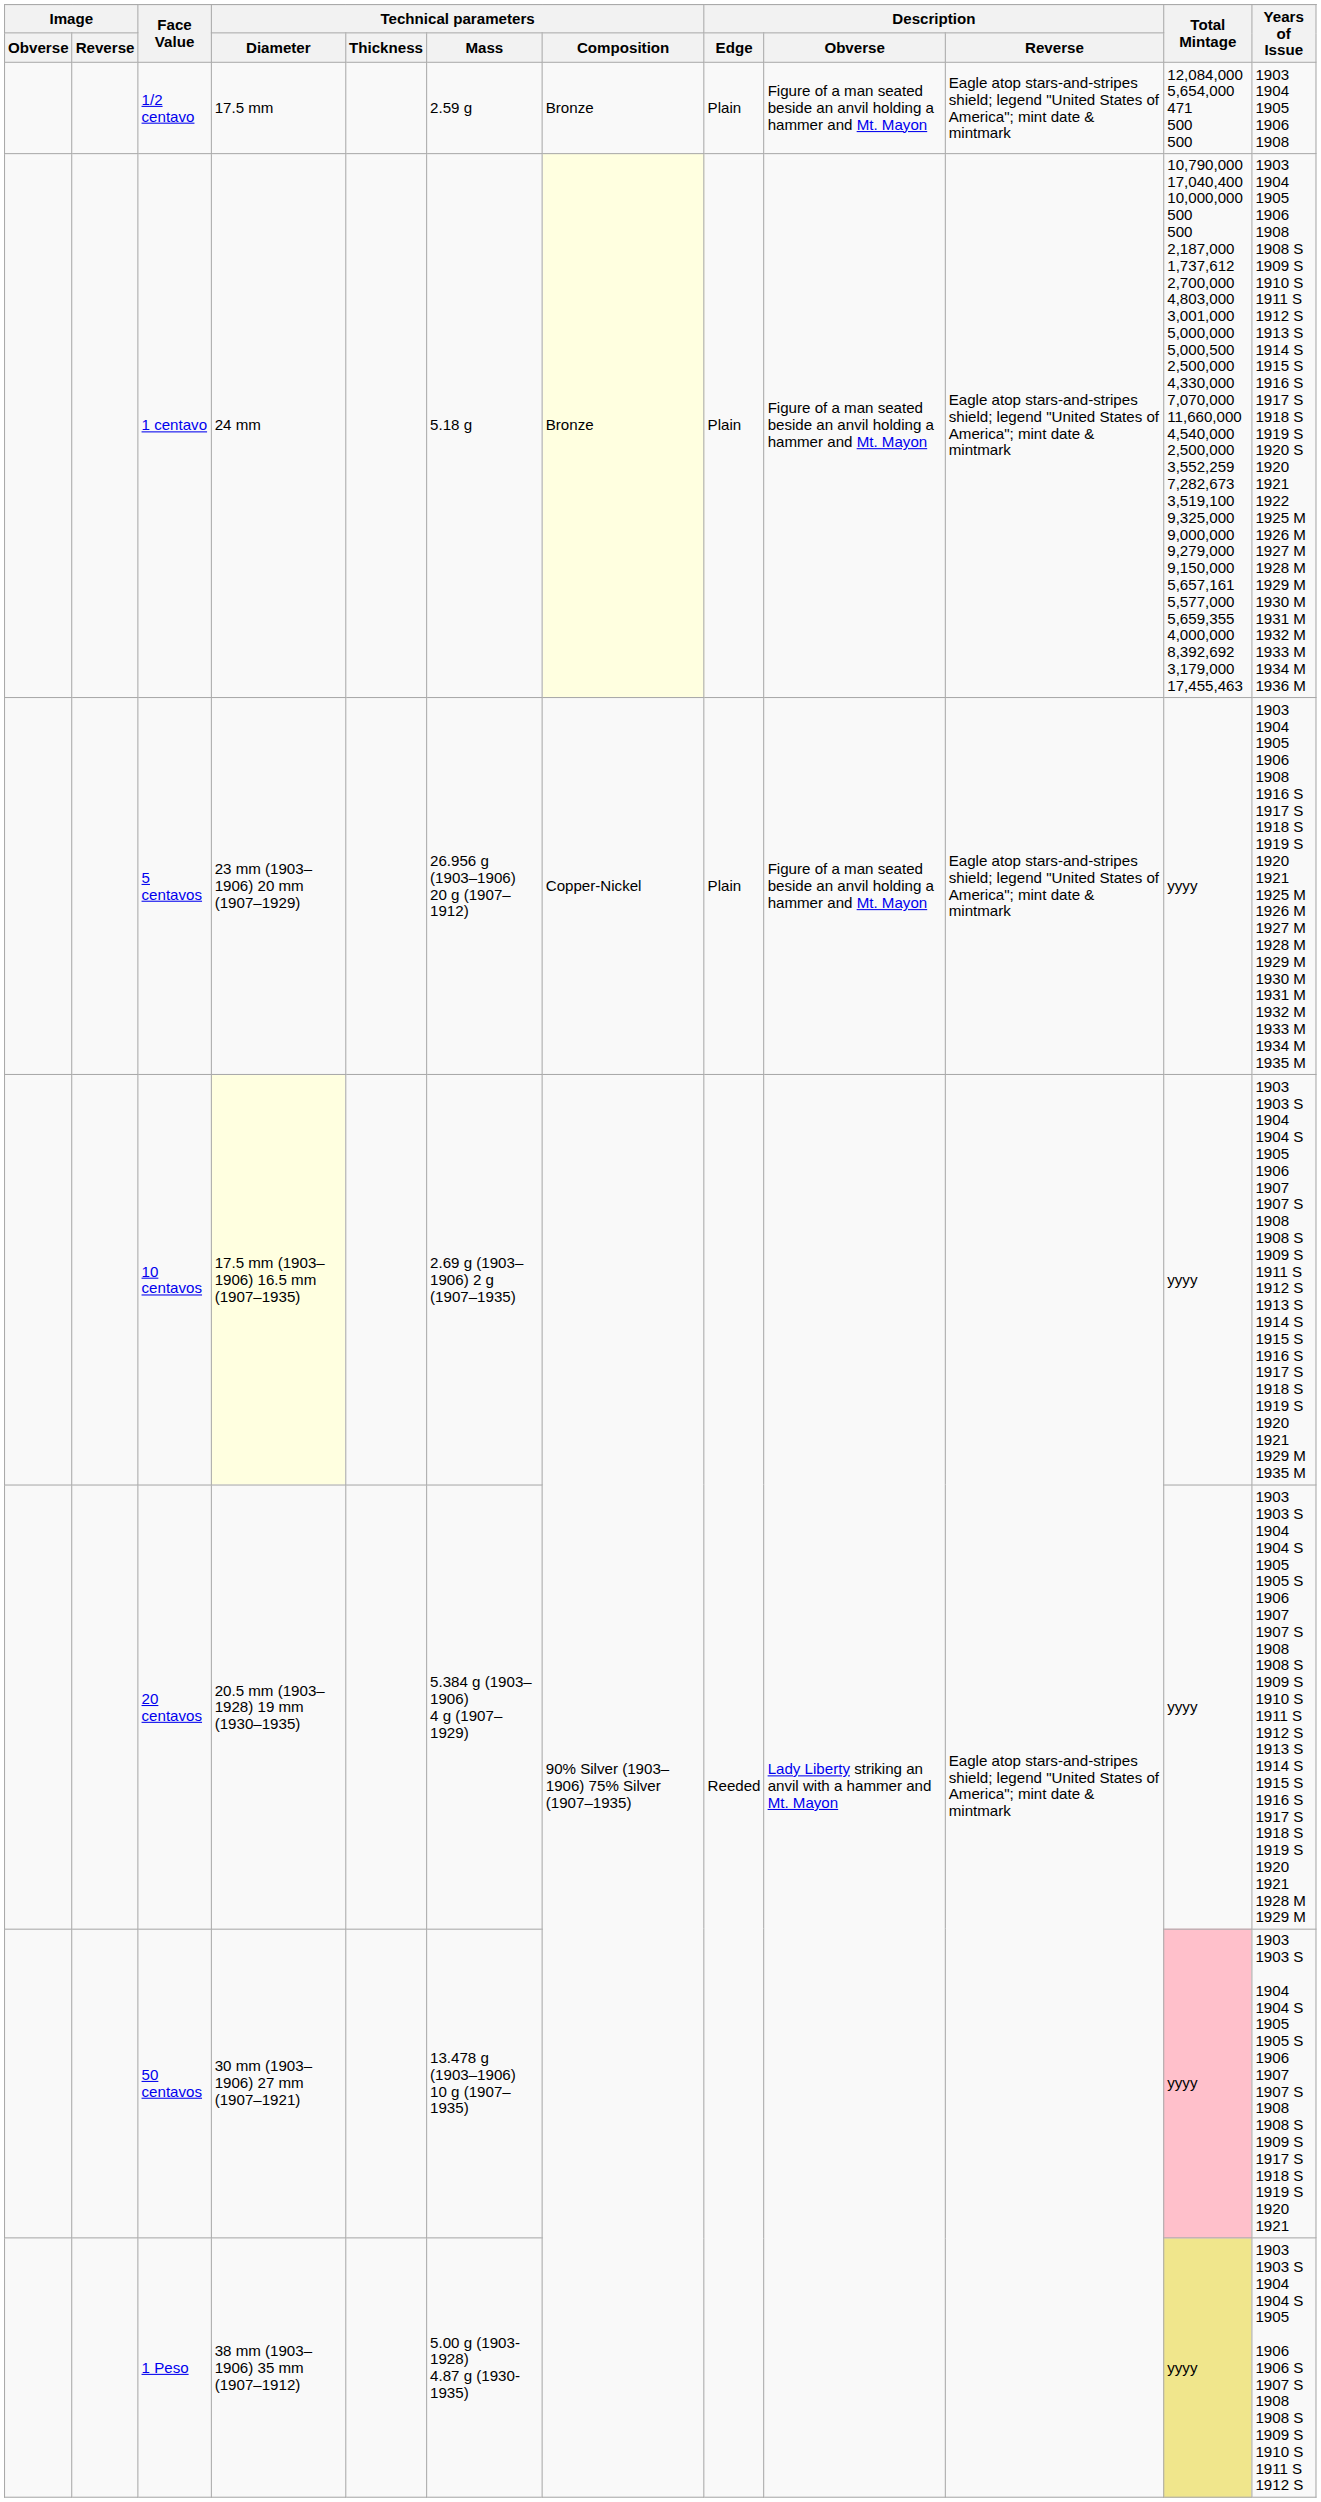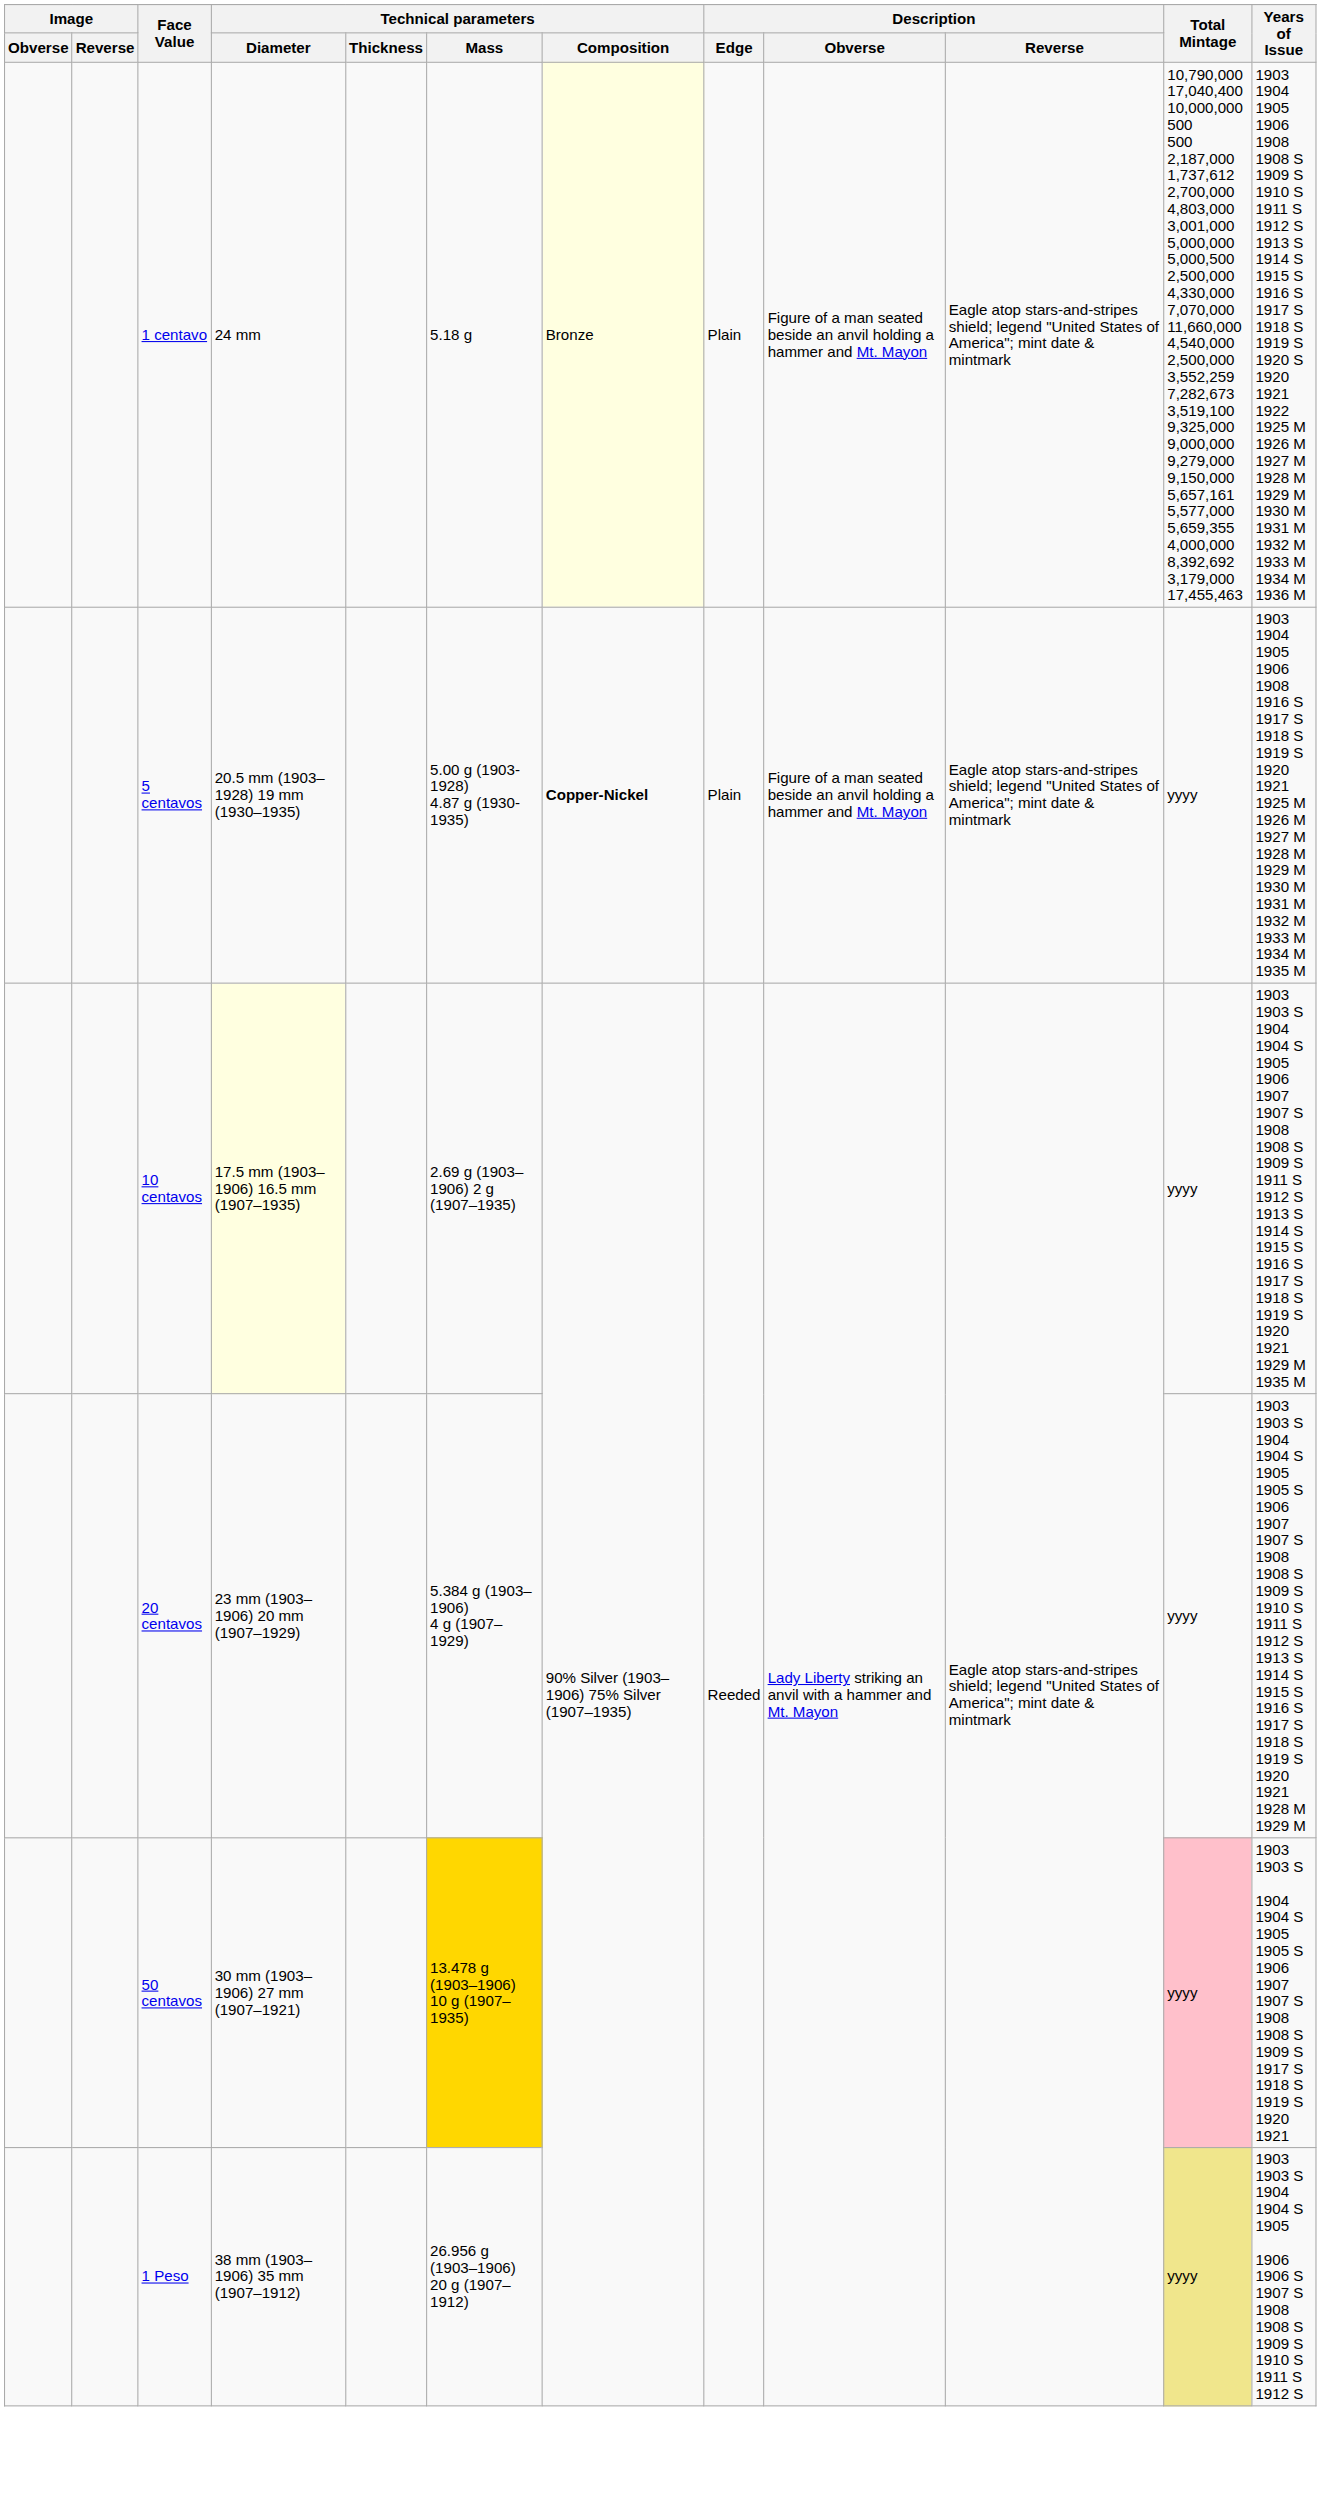 <table class="wikitable" style="font-size: 90%">
 <tr>
 </tr>
 <tr>
 <th colspan="2">Image</th>
 <th rowspan="2">Face Value</th>
 <th colspan="4">Technical parameters</th>
 <th colspan="3">Description</th>
 <th rowspan="2">Total Mintage</th>
 <th rowspan="2">Years of Issue</th>
 </tr>
 <tr>
 <th>Obverse</th>
 <th>Reverse</th>
 <th>Diameter</th>
 <th>Thickness</th>
 <th>Mass</th>
 <th>Composition</th>
 <th>Edge</th>
 <th>Obverse</th>
 <th>Reverse</th>
 </tr>
 <tr>
 <td></td>
 <td></td>
-<td><a href='#'>1/2 centavo</a></td>
-<td>17.5 mm</td>
-<td></td>
-<td>2.59 g</td>
-<td>Bronze</td>
-<td>Plain</td>
-<td>Figure of a man seated beside an anvil holding a hammer and <a href='#'>Mt. Mayon</a></td>
-<td>Eagle atop stars-and-stripes shield; legend "United States of America"; mint date & mintmark</td>
-<td>12,084,000<br>5,654,000<br>471<br>500<br>500<br></td>
-<td>1903<br>1904<br>1905<br>1906<br>1908</td>
-</tr>
-<tr>
-<td></td>
-<td></td>
 <td><a href='#'>1 centavo</a></td>
 <td>24 mm</td>
 <td></td>
 <td>5.18 g</td>
 <td style="background: lightyellow;">Bronze</td>
 <td>Plain</td>
 <td>Figure of a man seated beside an anvil holding a hammer and <a href='#'>Mt. Mayon</a></td>
 <td>Eagle atop stars-and-stripes shield; legend "United States of America"; mint date & mintmark</td>
 <td>10,790,000<br>17,040,400<br>10,000,000<br>500<br>500<br>2,187,000<br>1,737,612<br>2,700,000<br>4,803,000<br>3,001,000<br>5,000,000<br>5,000,500<br>2,500,000<br>4,330,000<br>7,070,000<br>11,660,000<br>4,540,000<br>2,500,000<br>3,552,259<br>7,282,673<br>3,519,100<br>9,325,000<br>9,000,000<br>9,279,000<br>9,150,000<br>5,657,161<br>5,577,000<br>5,659,355<br>4,000,000<br>8,392,692<br>3,179,000<br>17,455,463</td>
 <td>1903<br>1904<br>1905<br>1906<br>1908<br>1908 S<br>1909 S<br>1910 S<br>1911 S<br>1912 S<br>1913 S<br>1914 S<br>1915 S<br>1916 S<br>1917 S<br>1918 S<br>1919 S<br>1920 S<br>1920<br>1921<br>1922<br>1925 M<br>1926 M<br>1927 M<br>1928 M<br>1929 M<br>1930 M<br>1931 M<br>1932 M<br>1933 M<br>1934 M<br>1936 M</td>
 </tr>
 <tr>
 <td></td>
 <td></td>
 <td><a href='#'>5 centavos</a></td>
-<td>23 mm  (1903–1906) 20 mm  (1907–1929)</td>
+<td>20.5 mm  (1903–1928) 19 mm  (1930–1935)</td>
 <td></td>
-<td>26.956 g  (1903–1906)<br>20 g  (1907–1912)</td>
-<td>Copper-Nickel</td>
+<td>5.00 g (1903-1928)<br>4.87 g (1930-1935)</td>
+<td><strong>Copper-Nickel</strong></td>
 <td>Plain</td>
 <td>Figure of a man seated beside an anvil holding a hammer and <a href='#'>Mt. Mayon</a></td>
 <td>Eagle atop stars-and-stripes shield; legend "United States of America"; mint date & mintmark</td>
 <td>yyyy</td>
 <td>1903<br>1904<br>1905<br>1906<br>1908<br>1916 S<br>1917 S<br>1918 S<br>1919 S<br>1920<br>1921<br>1925 M<br>1926 M<br>1927 M<br>1928 M<br>1929 M<br>1930 M<br>1931 M<br>1932 M<br>1933 M<br>1934 M<br>1935 M</td>
 </tr>
 <tr>
 <td></td>
 <td></td>
 <td><a href='#'>10 centavos</a></td>
 <td style="background: lightyellow;">17.5 mm  (1903–1906) 16.5 mm  (1907–1935)</td>
 <td></td>
 <td>2.69 g  (1903–1906) 2 g  (1907–1935)</td>
 <td rowspan="4">90% Silver  (1903–1906) 75% Silver (1907–1935)</td>
 <td rowspan="4">Reeded</td>
 <td rowspan="4"><a href='#'>Lady Liberty</a> striking an anvil with a hammer and <a href='#'>Mt. Mayon</a></td>
 <td rowspan="4">Eagle atop stars-and-stripes shield; legend "United States of America"; mint date & mintmark</td>
 <td>yyyy</td>
 <td>1903<br>1903 S<br>1904<br>1904 S<br>1905<br>1906<br>1907<br>1907 S<br>1908<br>1908 S<br>1909 S<br>1911 S<br>1912 S<br>1913 S<br>1914 S<br>1915 S<br>1916 S<br>1917 S<br>1918 S<br>1919 S<br>1920<br>1921<br>1929 M<br>1935 M</td>
 </tr>
 <tr>
 <td></td>
 <td></td>
 <td><a href='#'>20 centavos</a></td>
-<td>20.5 mm  (1903–1928) 19 mm  (1930–1935)</td>
+<td>23 mm  (1903–1906) 20 mm  (1907–1929)</td>
 <td></td>
 <td>5.384 g  (1903–1906)<br>4 g  (1907–1929)</td>
 <td>yyyy</td>
 <td>1903<br>1903 S<br>1904<br>1904 S<br>1905<br>1905 S<br>1906<br>1907<br>1907 S<br>1908<br>1908 S<br>1909 S<br>1910 S<br>1911 S<br>1912 S<br>1913 S<br>1914 S<br>1915 S<br>1916 S<br>1917 S<br>1918 S<br>1919 S<br>1920<br>1921<br>1928 M<br>1929 M</td>
 </tr>
 <tr>
 <td></td>
 <td></td>
 <td><a href='#'>50 centavos</a></td>
 <td>30 mm  (1903–1906) 27 mm  (1907–1921)</td>
 <td></td>
-<td>13.478 g  (1903–1906)<br>10 g  (1907–1935)</td>
+<td style="background: gold;">13.478 g  (1903–1906)<br>10 g  (1907–1935)</td>
 <td style="background: pink;">yyyy</td>
 <td>1903<br>1903 S<br><br>1904<br>1904 S<br>1905<br>1905 S<br>1906<br>1907<br>1907 S<br>1908<br>1908 S<br>1909 S<br>1917 S<br>1918 S<br>1919 S<br>1920<br>1921</td>
 </tr>
 <tr>
 <td></td>
 <td></td>
 <td><a href='#'>1 Peso</a></td>
 <td>38 mm  (1903–1906) 35 mm  (1907–1912)</td>
 <td></td>
-<td>5.00 g (1903-1928)<br>4.87 g (1930-1935)</td>
+<td>26.956 g  (1903–1906)<br>20 g  (1907–1912)</td>
 <td style="background: khaki;">yyyy</td>
 <td>1903<br>1903 S<br>1904<br>1904 S<br>1905<br><br>1906<br>1906 S<br>1907 S<br>1908<br>1908 S<br>1909 S<br>1910 S<br>1911 S<br>1912 S</td>
 </tr>
 </table>
